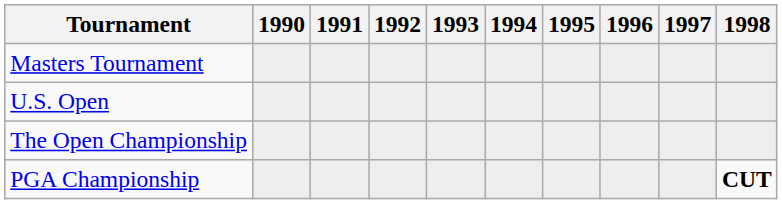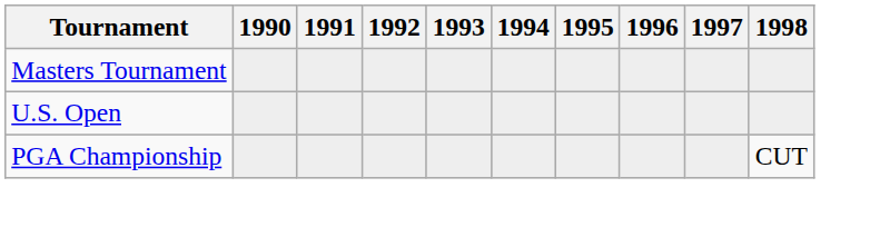 <table class="wikitable" style="font-size:95%;text-align:center;">
 <tr>
 <th>Tournament</th>
 <th>1990</th>
 <th>1991</th>
 <th>1992</th>
 <th>1993</th>
 <th>1994</th>
 <th>1995</th>
 <th>1996</th>
 <th>1997</th>
 <th>1998</th>
 </tr>
 <tr>
 <td align=left><a href='#'>Masters Tournament</a></td>
 <td style="background:#eeeeee;"></td>
 <td style="background:#eeeeee;"></td>
 <td style="background:#eeeeee;"></td>
 <td style="background:#eeeeee;"></td>
 <td style="background:#eeeeee;"></td>
 <td style="background:#eeeeee;"></td>
 <td style="background:#eeeeee;"></td>
 <td style="background:#eeeeee;"></td>
 <td style="background:#eeeeee;"></td>
 </tr>
 <tr>
 <td align=left><a href='#'>U.S. Open</a></td>
 <td style="background:#eeeeee;"></td>
 <td style="background:#eeeeee;"></td>
 <td style="background:#eeeeee;"></td>
 <td style="background:#eeeeee;"></td>
 <td style="background:#eeeeee;"></td>
 <td style="background:#eeeeee;"></td>
 <td style="background:#eeeeee;"></td>
 <td style="background:#eeeeee;"></td>
 <td style="background:#eeeeee;"></td>
 </tr>
 <tr>
-<td align=left><a href='#'>The Open Championship</a></td>
-<td style="background:#eeeeee;"></td>
-<td style="background:#eeeeee;"></td>
-<td style="background:#eeeeee;"></td>
-<td style="background:#eeeeee;"></td>
-<td style="background:#eeeeee;"></td>
-<td style="background:#eeeeee;"></td>
-<td style="background:#eeeeee;"></td>
-<td style="background:#eeeeee;"></td>
-<td style="background:#eeeeee;"></td>
-</tr>
-<tr>
 <td align=left><a href='#'>PGA Championship</a></td>
 <td style="background:#eeeeee;"></td>
 <td style="background:#eeeeee;"></td>
 <td style="background:#eeeeee;"></td>
 <td style="background:#eeeeee;"></td>
 <td style="background:#eeeeee;"></td>
 <td style="background:#eeeeee;"></td>
 <td style="background:#eeeeee;"></td>
 <td style="background:#eeeeee;"></td>
-<td><strong>CUT</strong></td>
+<td>CUT</td>
 </tr>
 </table>
